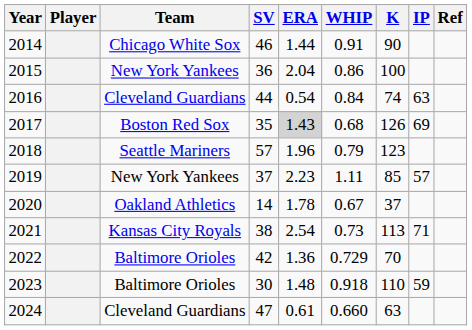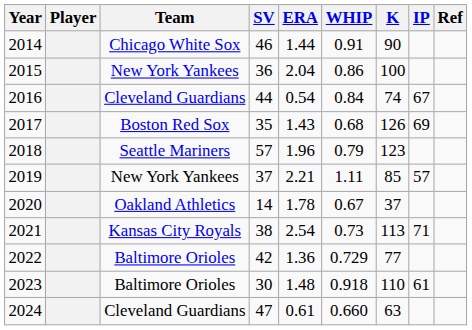 <table class="wikitable sortable plainrowheaders"  style="text-align:center;">
 <tr>
 <th scope="col">Year</th>
 <th scope="col">Player</th>
 <th scope="col">Team</th>
 <th scope="col"><a href='#'>SV</a></th>
 <th scope="col"><a href='#'>ERA</a></th>
 <th scope="col"><a href='#'>WHIP</a></th>
 <th scope="col"><a href='#'>K</a></th>
 <th scope="col"><a href='#'>IP</a></th>
 <th scope="col" class="unsortable">Ref</th>
 </tr>
 <tr>
 <td>2014</td>
 <th scope="row" style="text-align:center"></th>
 <td><a href='#'>Chicago White Sox</a></td>
 <td>46</td>
 <td>1.44</td>
 <td>0.91</td>
 <td>90</td>
 <td data-sort-value="62.33"></td>
 <td></td>
 </tr>
 <tr>
 <td>2015</td>
 <th scope="row" style="text-align:center"></th>
 <td><a href='#'>New York Yankees</a></td>
 <td>36</td>
 <td>2.04</td>
 <td>0.86</td>
 <td>100</td>
 <td data-sort-value="61.67"></td>
 <td></td>
 </tr>
 <tr>
 <td>2016</td>
 <th scope="row" style="text-align:center"></th>
 <td><a href='#'>Cleveland Guardians</a></td>
 <td>44</td>
 <td>0.54</td>
 <td>0.84</td>
 <td>74</td>
-<td>63</td>
+<td>67</td>
 <td></td>
 </tr>
 <tr>
 <td>2017</td>
 <th scope="row" style="text-align:center"> </th>
 <td><a href='#'>Boston Red Sox</a></td>
 <td>35</td>
-<td style="background: lightgrey;">1.43</td>
+<td>1.43</td>
 <td>0.68</td>
 <td>126</td>
 <td>69</td>
 <td></td>
 </tr>
 <tr>
 <td>2018</td>
 <th scope="row" style="text-align:center"></th>
 <td><a href='#'>Seattle Mariners</a></td>
 <td>57</td>
 <td>1.96</td>
 <td>0.79</td>
 <td>123</td>
 <td data-sort-value="73.33"></td>
 <td></td>
 </tr>
 <tr>
 <td>2019</td>
 <th scope="row" style="text-align:center"> <br></th>
 <td>New York Yankees</td>
 <td>37</td>
-<td>2.23</td>
+<td>2.21</td>
 <td>1.11</td>
 <td>85</td>
 <td>57</td>
 <td></td>
 </tr>
 <tr>
 <td>2020</td>
 <th scope="row" style="text-align:center"> <br></th>
 <td><a href='#'>Oakland Athletics</a></td>
 <td>14</td>
 <td>1.78</td>
 <td>0.67</td>
 <td>37</td>
 <td data-sort-value="25.33"></td>
 <td></td>
 </tr>
 <tr>
 <td>2021</td>
 <th scope="row" style="text-align:center">  </th>
 <td><a href='#'>Kansas City Royals</a></td>
 <td>38</td>
 <td>2.54</td>
 <td>0.73</td>
 <td>113</td>
 <td>71</td>
 <td></td>
 </tr>
 <tr>
 <td>2022</td>
 <th scope="row" style="text-align:center"></th>
 <td><a href='#'>Baltimore Orioles</a></td>
 <td>42</td>
 <td>1.36</td>
 <td>0.729</td>
-<td>70</td>
+<td>77</td>
 <td data-sort-value="72.67"></td>
 <td></td>
 </tr>
 <tr>
 <td>2023</td>
 <th scope="row" style="text-align:center"></th>
 <td>Baltimore Orioles</td>
 <td>30</td>
 <td>1.48</td>
 <td>0.918</td>
 <td>110</td>
-<td>59</td>
+<td>61</td>
 <td></td>
 </tr>
 <tr>
 <td>2024</td>
 <th scope="row" style="text-align:center"> </th>
 <td>Cleveland Guardians</td>
 <td>47</td>
 <td>0.61</td>
 <td>0.660</td>
 <td>63</td>
 <td IP data-sort-value="58.67"></td>
 <td></td>
 </tr>
 </table>
